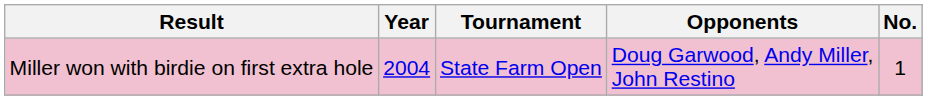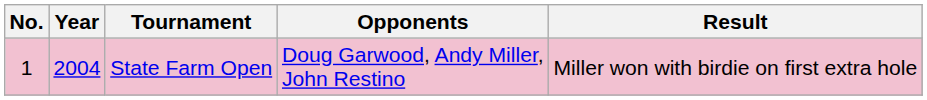 <table class="wikitable" style="font-size:95%;">
 <tr>
-<th>Result</th>
+<th>No.</th>
 <th>Year</th>
 <th>Tournament</th>
 <th>Opponents</th>
-<th>No.</th>
+<th>Result</th>
 </tr>
 <tr style="background:#F2C1D1;">
-<td>Miller won with birdie on first extra hole</td>
+<td align=center>1</td>
 <td><a href='#'>2004</a></td>
 <td><a href='#'>State Farm Open</a></td>
 <td> <a href='#'>Doug Garwood</a>,  <a href='#'>Andy Miller</a>,<br> <a href='#'>John Restino</a></td>
-<td align=center>1</td>
+<td>Miller won with birdie on first extra hole</td>
 </tr>
 </table>
